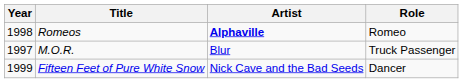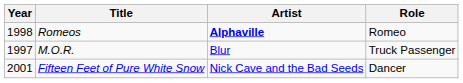 <table class="wikitable">
 <tr>
 <th>Year</th>
 <th>Title</th>
 <th>Artist</th>
 <th>Role</th>
 </tr>
 <tr>
 <td>1998</td>
 <td><em>Romeos</em></td>
 <td><strong><a href='#'>Alphaville</a></strong></td>
 <td>Romeo</td>
 </tr>
 <tr>
 <td>1997</td>
 <td><em>M.O.R.</em></td>
 <td><a href='#'>Blur</a></td>
 <td>Truck Passenger</td>
 </tr>
 <tr>
-<td>1999</td>
+<td>2001</td>
 <td><em><a href='#'>Fifteen Feet of Pure White Snow</a></em></td>
 <td><a href='#'>Nick Cave and the Bad Seeds</a></td>
 <td>Dancer</td>
 </tr>
 </table>
